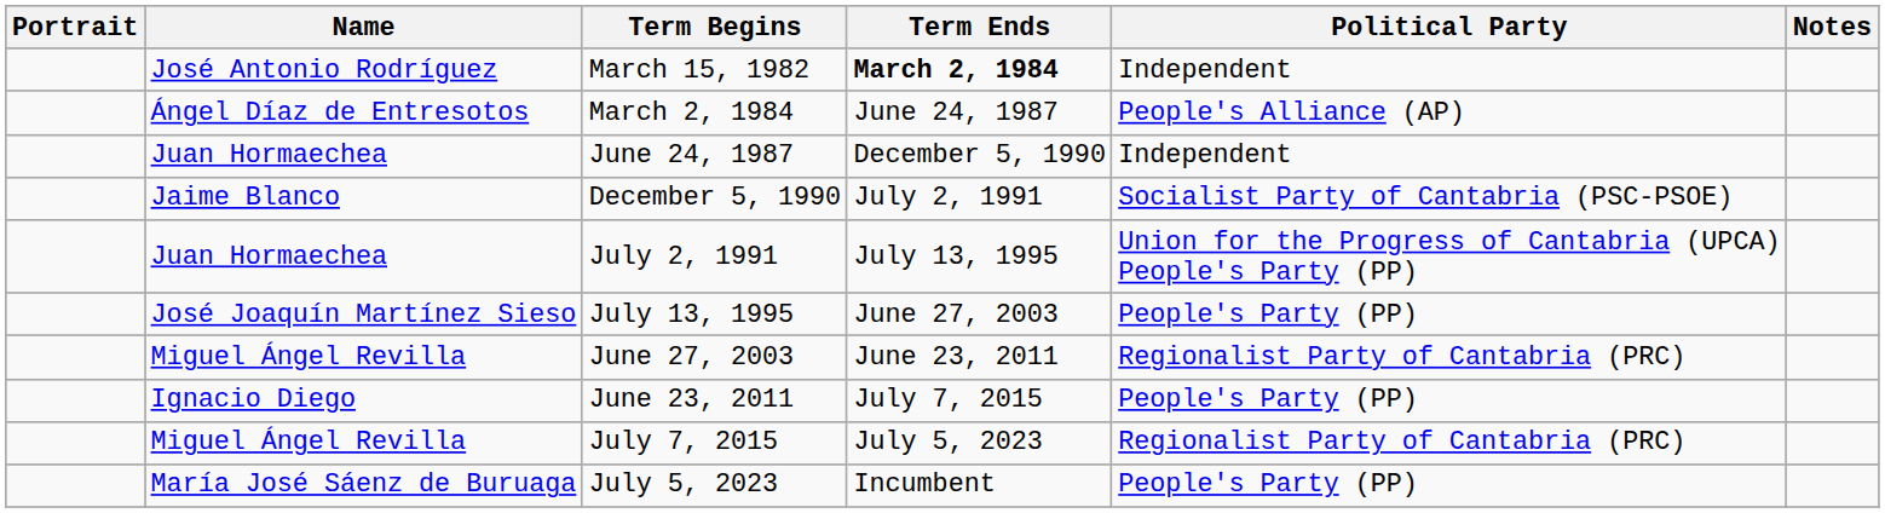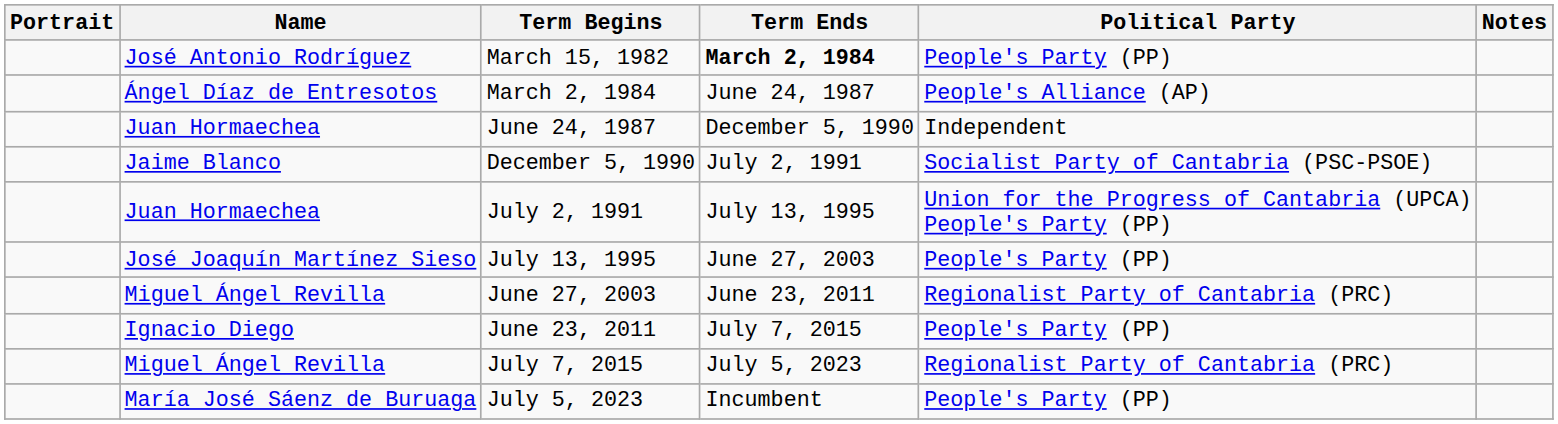 <table class="wikitable">
 <tr>
 <th>Portrait</th>
 <th>Name</th>
 <th>Term Begins</th>
 <th>Term Ends</th>
 <th>Political Party</th>
 <th>Notes</th>
 </tr>
 <tr>
 <td></td>
 <td><a href='#'>José Antonio Rodríguez</a></td>
 <td>March 15, 1982</td>
 <td><strong>March 2, 1984</strong></td>
-<td>Independent</td>
+<td><a href='#'>People's Party</a> (PP)</td>
 <td></td>
 </tr>
 <tr>
 <td></td>
 <td><a href='#'>Ángel Díaz de Entresotos</a></td>
 <td>March 2, 1984</td>
 <td>June 24, 1987</td>
 <td><a href='#'>People's Alliance</a> (AP)</td>
 <td></td>
 </tr>
 <tr>
 <td></td>
 <td><a href='#'>Juan Hormaechea</a></td>
 <td>June 24, 1987</td>
 <td>December 5, 1990</td>
 <td>Independent</td>
 <td></td>
 </tr>
 <tr>
 <td></td>
 <td><a href='#'>Jaime Blanco</a></td>
 <td>December 5, 1990</td>
 <td>July 2, 1991</td>
 <td><a href='#'>Socialist Party of Cantabria</a> (PSC-PSOE)</td>
 <td></td>
 </tr>
 <tr>
 <td></td>
 <td><a href='#'>Juan Hormaechea</a></td>
 <td>July 2, 1991</td>
 <td>July 13, 1995</td>
 <td><a href='#'>Union for the Progress of Cantabria</a> (UPCA)<br><a href='#'>People's Party</a> (PP)</td>
 <td></td>
 </tr>
 <tr>
 <td></td>
 <td><a href='#'>José Joaquín Martínez Sieso</a></td>
 <td>July 13, 1995</td>
 <td>June 27, 2003</td>
 <td><a href='#'>People's Party</a> (PP)</td>
 <td></td>
 </tr>
 <tr>
 <td></td>
 <td><a href='#'>Miguel Ángel Revilla</a></td>
 <td>June 27, 2003</td>
 <td>June 23, 2011</td>
 <td><a href='#'>Regionalist Party of Cantabria</a> (PRC)</td>
 <td></td>
 </tr>
 <tr>
 <td></td>
 <td><a href='#'>Ignacio Diego</a></td>
 <td>June 23, 2011</td>
 <td>July 7, 2015</td>
 <td><a href='#'>People's Party</a> (PP)</td>
 <td></td>
 </tr>
 <tr>
 <td></td>
 <td><a href='#'>Miguel Ángel Revilla</a></td>
 <td>July 7, 2015</td>
 <td>July 5, 2023</td>
 <td><a href='#'>Regionalist Party of Cantabria</a> (PRC)</td>
 <td></td>
 </tr>
 <tr>
 <td></td>
 <td><a href='#'>María José Sáenz de Buruaga</a></td>
 <td>July 5, 2023</td>
 <td>Incumbent</td>
 <td><a href='#'>People's Party</a> (PP)</td>
 <td></td>
 </tr>
 </table>
